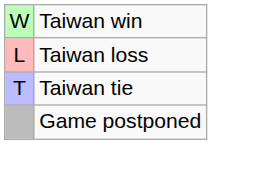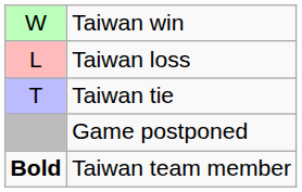 <table class="wikitable">
 <tr>
 <td bgcolor=#bbffbb align=center>W</td>
 <td>Taiwan win</td>
 </tr>
 <tr>
 <td bgcolor=#ffbbbb align=center>L</td>
 <td>Taiwan loss</td>
 </tr>
 <tr>
 <td bgcolor=#bbbbff align=center>T</td>
 <td>Taiwan tie</td>
 </tr>
 <tr>
 <td bgcolor=#bbbbbb> </td>
 <td>Game postponed</td>
 </tr>
+<tr>
+<td align=center><strong>Bold</strong></td>
+<td>Taiwan team member</td>
+</tr>
 </table>
